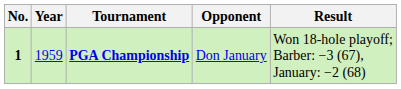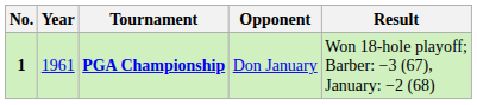 <table class="wikitable" style="font-size:95%;">
 <tr>
 <th>No.</th>
 <th>Year</th>
 <th>Tournament</th>
 <th>Opponent</th>
 <th>Result</th>
 </tr>
 <tr style="background:#D0F0C0;">
 <td align=center><strong>1</strong></td>
-<td><a href='#'>1959</a></td>
+<td><a href='#'>1961</a></td>
 <td><strong><a href='#'>PGA Championship</a></strong></td>
 <td> <a href='#'>Don January</a></td>
 <td>Won 18-hole playoff;<br>Barber: −3 (67),<br>January: −2 (68)</td>
 </tr>
 </table>
